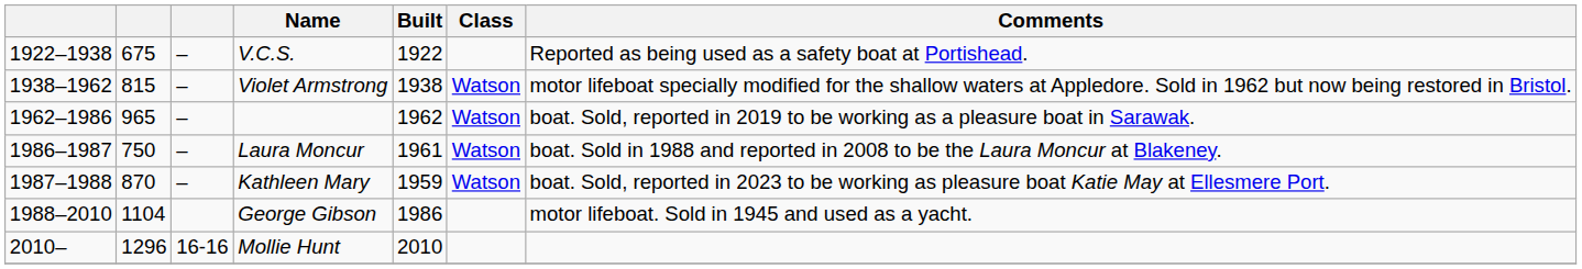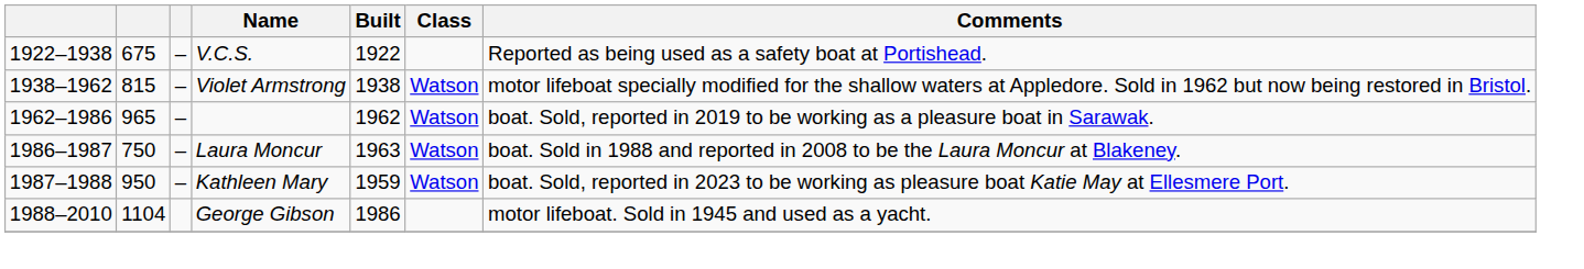 <table class="wikitable sortable">
 <tr>
 <th></th>
 <th></th>
 <th></th>
 <th>Name</th>
 <th>Built</th>
 <th>Class</th>
 <th class=unsortable>Comments</th>
 </tr>
 <tr>
 <td>1922–1938</td>
 <td>675</td>
 <td>–</td>
 <td><em>V.C.S.</em></td>
 <td>1922</td>
 <td></td>
 <td>Reported as being used as a safety boat at <a href='#'>Portishead</a>.</td>
 </tr>
 <tr>
 <td>1938–1962</td>
 <td>815</td>
 <td>–</td>
 <td><em>Violet Armstrong</em></td>
 <td>1938</td>
 <td><a href='#'>Watson</a></td>
 <td> motor lifeboat specially modified for the shallow waters at Appledore. Sold in 1962 but now being restored in <a href='#'>Bristol</a>.</td>
 </tr>
 <tr>
 <td>1962–1986</td>
 <td>965</td>
 <td>–</td>
 <td><em></em></td>
 <td>1962</td>
 <td><a href='#'>Watson</a></td>
 <td> boat. Sold, reported in 2019 to be working as a pleasure boat in <a href='#'>Sarawak</a>.</td>
 </tr>
 <tr>
 <td>1986–1987</td>
 <td>750</td>
 <td>–</td>
 <td><em>Laura Moncur</em></td>
-<td>1961</td>
+<td>1963</td>
 <td><a href='#'>Watson</a></td>
 <td> boat. Sold in 1988 and reported in 2008 to be the <em>Laura Moncur</em> at <a href='#'>Blakeney</a>.</td>
 </tr>
 <tr>
 <td>1987–1988</td>
-<td>870</td>
+<td>950</td>
 <td>–</td>
 <td><em>Kathleen Mary</em></td>
 <td>1959</td>
 <td><a href='#'>Watson</a></td>
 <td> boat. Sold, reported in 2023  to be working as pleasure boat <em>Katie May</em> at <a href='#'>Ellesmere Port</a>.</td>
 </tr>
 <tr>
 <td>1988–2010</td>
 <td>1104</td>
 <td></td>
 <td><em>George Gibson</em></td>
 <td>1986</td>
 <td></td>
 <td> motor lifeboat. Sold in 1945 and used as a yacht.</td>
 </tr>
 <tr>
-<td>2010–</td>
-<td>1296</td>
-<td>16-16</td>
-<td><em>Mollie Hunt</em></td>
-<td>2010</td>
-<td></td>
-<td></td>
-</tr>
-<tr>
 </tr>
 </table>
